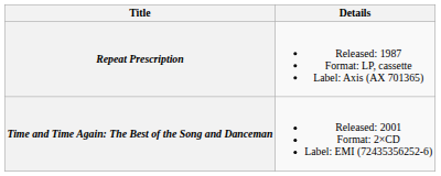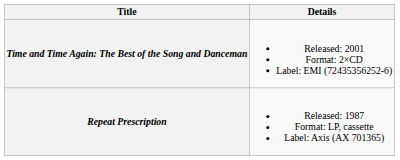 <table class="wikitable plainrowheaders" style="text-align:center">
 <tr>
 <th>Title</th>
 <th>Details</th>
 </tr>
 <tr>
+<th scope="row"><em>Time and Time Again: The Best of the Song and Danceman</em></th>
+<td><br><ul><li>Released: 2001</li><li>Format: 2×CD</li><li>Label: EMI (72435356252-6)</li></ul></td>
+</tr>
+<tr>
 <th scope="row"><em>Repeat Prescription</em></th>
 <td><br><ul><li>Released: 1987</li><li>Format: LP, cassette</li><li>Label: Axis (AX 701365)</li></ul></td>
 </tr>
-<tr>
-<th scope="row"><em>Time and Time Again: The Best of the Song and Danceman</em></th>
-<td><br><ul><li>Released: 2001</li><li>Format: 2×CD</li><li>Label: EMI (72435356252-6)</li></ul></td>
-</tr>
 </table>
